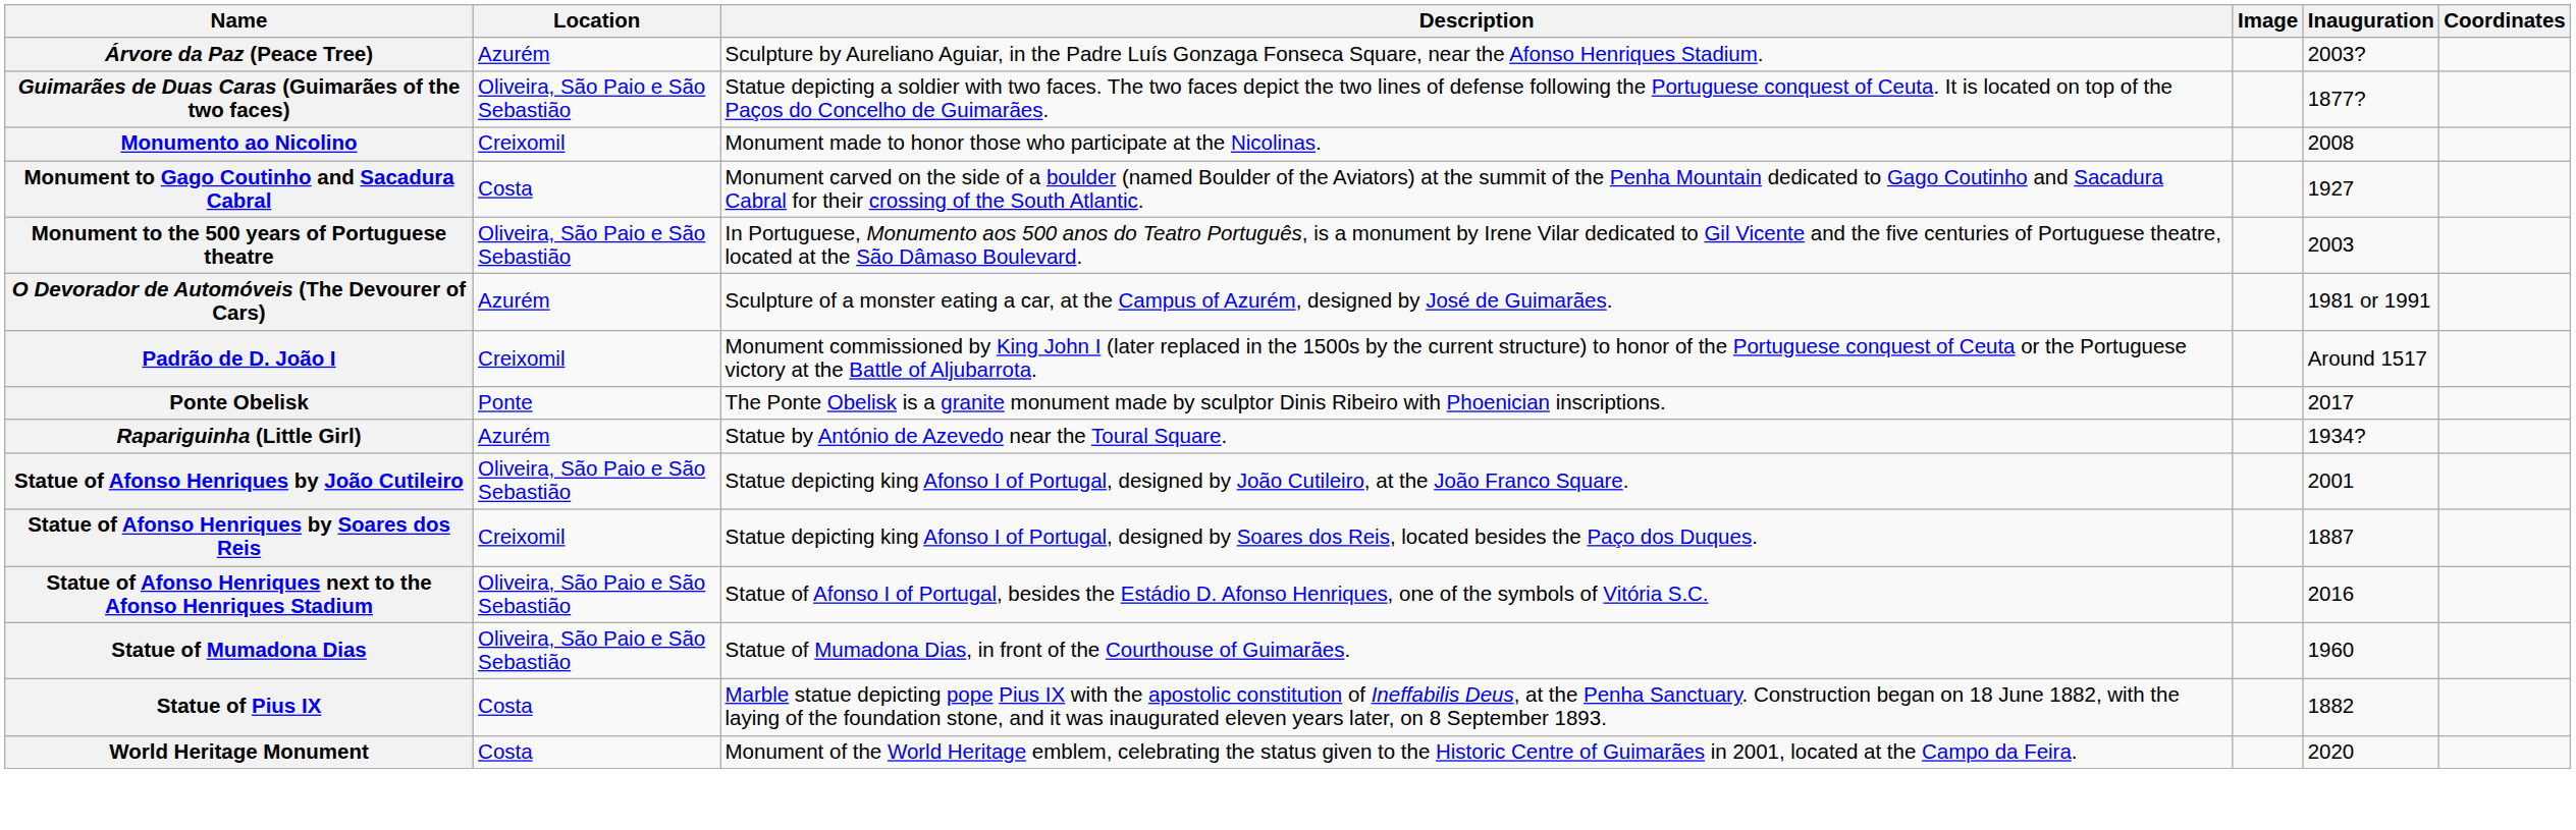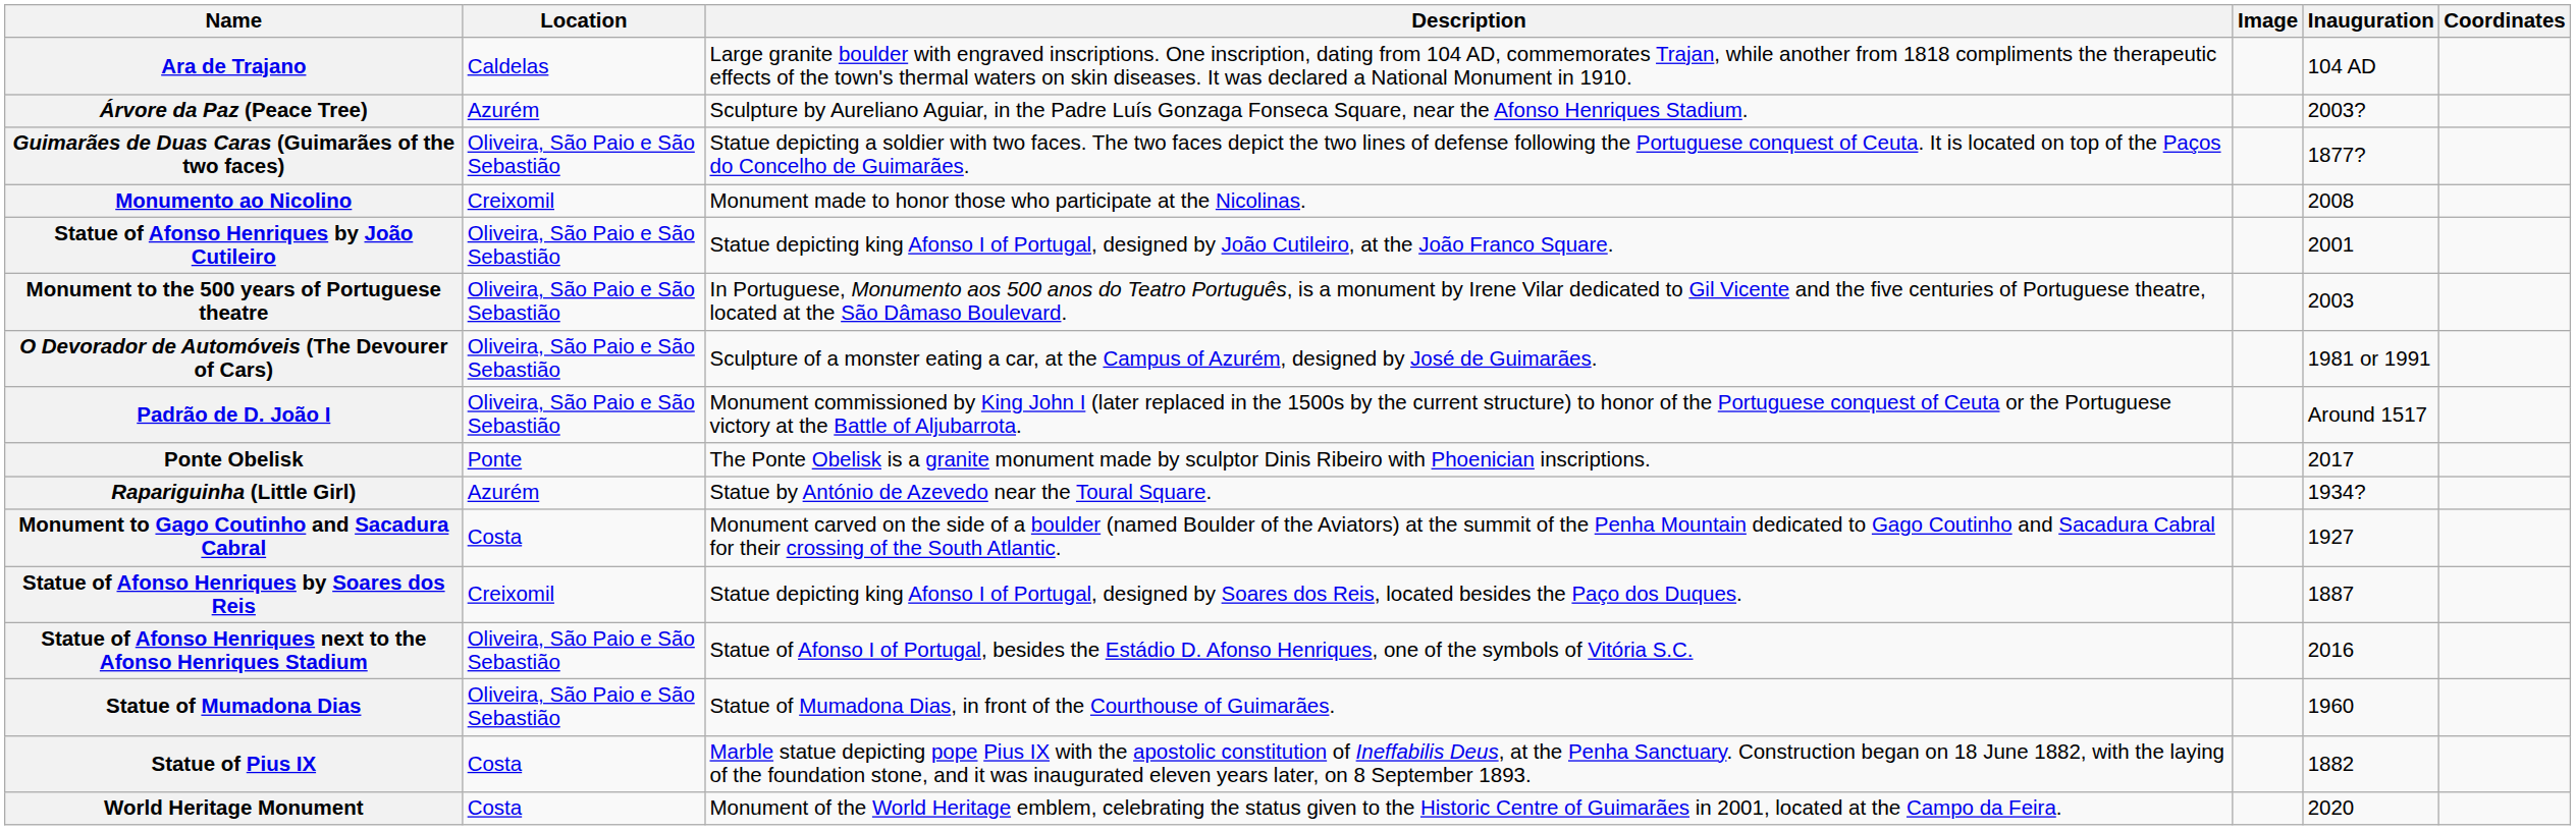 <table class="wikitable sortable">
 <tr>
 <th scope=col>Name</th>
 <th scope=col>Location</th>
 <th scope=col class=unsortable>Description</th>
 <th scope=col class=unsortable>Image</th>
 <th scope=col>Inauguration</th>
 <th scope=col>Coordinates</th>
+</tr>
+<tr>
+<th scope=row><a href='#'>Ara de Trajano</a></th>
+<td><a href='#'>Caldelas</a></td>
+<td>Large granite <a href='#'>boulder</a> with engraved inscriptions. One inscription, dating from 104 AD, commemorates <a href='#'>Trajan</a>, while another from 1818 compliments the therapeutic effects of the town's thermal waters on skin diseases. It was declared a National Monument in 1910.</td>
+<td></td>
+<td>104 AD</td>
+<td></td>
 </tr>
 <tr>
 <th scope=row><em>Árvore da Paz</em> (Peace Tree)</th>
 <td><a href='#'>Azurém</a></td>
 <td>Sculpture by Aureliano Aguiar, in the Padre Luís Gonzaga Fonseca Square, near the <a href='#'>Afonso Henriques Stadium</a>.</td>
 <td></td>
 <td>2003?</td>
 <td></td>
 </tr>
 <tr>
 <th scope=row><em>Guimarães de Duas Caras</em> (Guimarães of the two faces)</th>
 <td><a href='#'>Oliveira, São Paio e São Sebastião</a></td>
 <td>Statue depicting a soldier with two faces. The two faces depict the two lines of defense following the <a href='#'>Portuguese conquest of Ceuta</a>. It is located on top of the <a href='#'>Paços do Concelho de Guimarães</a>.</td>
 <td></td>
 <td>1877?</td>
 <td></td>
 </tr>
 <tr>
 <th scope=row><a href='#'>Monumento ao Nicolino</a></th>
 <td><a href='#'>Creixomil</a></td>
 <td>Monument made to honor those who participate at the <a href='#'>Nicolinas</a>.</td>
 <td></td>
 <td>2008</td>
 <td></td>
 </tr>
 <tr>
-<th scope=row>Monument to <a href='#'>Gago Coutinho</a> and <a href='#'>Sacadura Cabral</a></th>
-<td><a href='#'>Costa</a></td>
-<td>Monument carved on the side of a <a href='#'>boulder</a> (named Boulder of the Aviators) at the summit of the <a href='#'>Penha Mountain</a> dedicated to <a href='#'>Gago Coutinho</a> and <a href='#'>Sacadura Cabral</a> for their <a href='#'>crossing of the South Atlantic</a>.</td>
+<th scope=row>Statue of <a href='#'>Afonso Henriques</a> by <a href='#'>João Cutileiro</a></th>
+<td><a href='#'>Oliveira, São Paio e São Sebastião</a></td>
+<td>Statue depicting king <a href='#'>Afonso I of Portugal</a>, designed by <a href='#'>João Cutileiro</a>, at the <a href='#'>João Franco Square</a>.</td>
 <td></td>
-<td>1927</td>
+<td>2001</td>
 <td></td>
 </tr>
 <tr>
 <th scope=row>Monument to the 500 years of Portuguese theatre</th>
 <td><a href='#'>Oliveira, São Paio e São Sebastião</a></td>
 <td>In Portuguese, <em>Monumento aos 500 anos do Teatro Português</em>, is a monument by Irene Vilar dedicated to <a href='#'>Gil Vicente</a> and the five centuries of Portuguese theatre, located at the <a href='#'>São Dâmaso Boulevard</a>.</td>
 <td></td>
 <td>2003</td>
 <td></td>
 </tr>
 <tr>
 <th scope=row><em>O Devorador de Automóveis</em> (The Devourer of Cars)</th>
-<td><a href='#'>Azurém</a></td>
+<td><a href='#'>Oliveira, São Paio e São Sebastião</a></td>
 <td>Sculpture of a monster eating a car, at the <a href='#'>Campus of Azurém</a>, designed by <a href='#'>José de Guimarães</a>.</td>
 <td></td>
 <td>1981 or 1991</td>
 <td></td>
 </tr>
 <tr>
 <th scope=row><a href='#'>Padrão de D. João I</a></th>
-<td><a href='#'>Creixomil</a></td>
+<td><a href='#'>Oliveira, São Paio e São Sebastião</a></td>
 <td>Monument commissioned by <a href='#'>King John I</a> (later replaced in the 1500s by the current structure) to honor of the <a href='#'>Portuguese conquest of Ceuta</a> or the Portuguese victory at the <a href='#'>Battle of Aljubarrota</a>.</td>
 <td></td>
 <td>Around 1517</td>
 <td></td>
 </tr>
 <tr>
 <th scope=row>Ponte Obelisk</th>
 <td><a href='#'>Ponte</a></td>
 <td>The Ponte <a href='#'>Obelisk</a> is a <a href='#'>granite</a> monument made by sculptor Dinis Ribeiro with <a href='#'>Phoenician</a> inscriptions.</td>
 <td></td>
 <td>2017</td>
 <td></td>
 </tr>
 <tr>
 <th scope=row><em>Rapariguinha</em> (Little Girl)</th>
 <td><a href='#'>Azurém</a></td>
 <td>Statue by <a href='#'>António de Azevedo</a> near the <a href='#'>Toural Square</a>.</td>
 <td></td>
 <td>1934?</td>
 <td></td>
 </tr>
 <tr>
-<th scope=row>Statue of <a href='#'>Afonso Henriques</a> by <a href='#'>João Cutileiro</a></th>
-<td><a href='#'>Oliveira, São Paio e São Sebastião</a></td>
-<td>Statue depicting king <a href='#'>Afonso I of Portugal</a>, designed by <a href='#'>João Cutileiro</a>, at the <a href='#'>João Franco Square</a>.</td>
+<th scope=row>Monument to <a href='#'>Gago Coutinho</a> and <a href='#'>Sacadura Cabral</a></th>
+<td><a href='#'>Costa</a></td>
+<td>Monument carved on the side of a <a href='#'>boulder</a> (named Boulder of the Aviators) at the summit of the <a href='#'>Penha Mountain</a> dedicated to <a href='#'>Gago Coutinho</a> and <a href='#'>Sacadura Cabral</a> for their <a href='#'>crossing of the South Atlantic</a>.</td>
 <td></td>
-<td>2001</td>
+<td>1927</td>
 <td></td>
 </tr>
 <tr>
 <th scope=row>Statue of <a href='#'>Afonso Henriques</a> by <a href='#'>Soares dos Reis</a></th>
 <td><a href='#'>Creixomil</a></td>
 <td>Statue depicting king <a href='#'>Afonso I of Portugal</a>, designed by <a href='#'>Soares dos Reis</a>, located besides the <a href='#'>Paço dos Duques</a>.</td>
 <td></td>
 <td>1887</td>
 <td></td>
 </tr>
 <tr>
 <th scope=row>Statue of <a href='#'>Afonso Henriques</a> next to the <a href='#'>Afonso Henriques Stadium</a></th>
 <td><a href='#'>Oliveira, São Paio e São Sebastião</a></td>
 <td>Statue of <a href='#'>Afonso I of Portugal</a>, besides the <a href='#'>Estádio D. Afonso Henriques</a>, one of the symbols of <a href='#'>Vitória S.C.</a></td>
 <td></td>
 <td>2016</td>
 <td></td>
 </tr>
 <tr>
 <th scope=row>Statue of <a href='#'>Mumadona Dias</a></th>
 <td><a href='#'>Oliveira, São Paio e São Sebastião</a></td>
 <td>Statue of <a href='#'>Mumadona Dias</a>, in front of the <a href='#'>Courthouse of Guimarães</a>.</td>
 <td></td>
 <td>1960</td>
 <td></td>
 </tr>
 <tr>
 <th scope=row>Statue of <a href='#'>Pius IX</a></th>
 <td><a href='#'>Costa</a></td>
 <td><a href='#'>Marble</a> statue depicting <a href='#'>pope</a> <a href='#'>Pius IX</a> with the <a href='#'>apostolic constitution</a> of <em><a href='#'>Ineffabilis Deus</a></em>, at the <a href='#'>Penha Sanctuary</a>. Construction began on 18 June 1882, with the laying of the foundation stone, and it was inaugurated eleven years later, on 8 September 1893.</td>
 <td></td>
 <td>1882</td>
 <td></td>
 </tr>
 <tr>
 <th scope=row>World Heritage Monument</th>
 <td><a href='#'>Costa</a></td>
 <td>Monument of the <a href='#'>World Heritage</a> emblem, celebrating the status given to the <a href='#'>Historic Centre of Guimarães</a> in 2001, located at the <a href='#'>Campo da Feira</a>.</td>
 <td></td>
 <td>2020</td>
 <td></td>
 </tr>
 </table>
